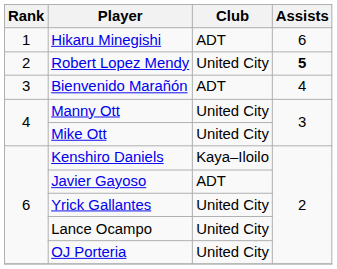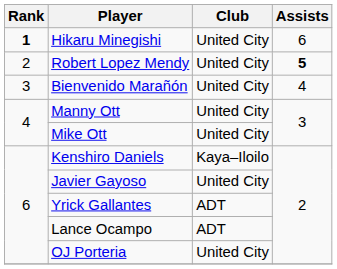 <table class="wikitable">
 <tr>
 <th>Rank</th>
 <th>Player</th>
 <th>Club</th>
 <th>Assists</th>
 </tr>
 <tr>
-<td style="text-align: center;">1</td>
+<td style="text-align: center;"><strong>1</strong></td>
 <td> <a href='#'>Hikaru Minegishi</a></td>
-<td>ADT</td>
+<td>United City</td>
 <td style="text-align: center;">6</td>
 </tr>
 <tr>
 <td rowspan="1" style="text-align: center;">2</td>
 <td> <a href='#'>Robert Lopez Mendy</a></td>
 <td>United City</td>
 <td rowspan="1" style="text-align: center;"><strong>5</strong></td>
 </tr>
 <tr>
 <td rowspan="1" style="text-align: center;">3</td>
 <td> <a href='#'>Bienvenido Marañón</a></td>
-<td>ADT</td>
+<td>United City</td>
 <td rowspan="1" style="text-align: center;">4</td>
 </tr>
 <tr>
 <td rowspan="2" style="text-align: center;">4</td>
 <td> <a href='#'>Manny Ott</a></td>
 <td>United City</td>
 <td rowspan="2" style="text-align: center;">3</td>
 </tr>
 <tr>
 <td> <a href='#'>Mike Ott</a></td>
 <td>United City</td>
 </tr>
 <tr>
 <td rowspan="5" style="text-align: center;">6</td>
 <td> <a href='#'>Kenshiro Daniels</a></td>
 <td>Kaya–Iloilo</td>
 <td rowspan="5" style="text-align: center;">2</td>
 </tr>
 <tr>
 <td> <a href='#'>Javier Gayoso</a></td>
+<td>United City</td>
+</tr>
+<tr>
+<td> <a href='#'>Yrick Gallantes</a></td>
 <td>ADT</td>
 </tr>
 <tr>
-<td> <a href='#'>Yrick Gallantes</a></td>
-<td>United City</td>
-</tr>
-<tr>
 <td> Lance Ocampo</td>
-<td>United City</td>
+<td>ADT</td>
 </tr>
 <tr>
 <td> <a href='#'>OJ Porteria</a></td>
 <td>United City</td>
 </tr>
 <tr>
 </tr>
 </table>
